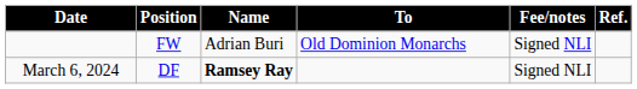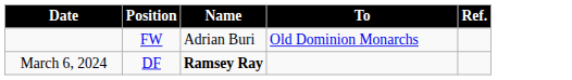 <table class="wikitable" style="text-align:center; ">
 <tr>
 <th style="background:#000000; color:#FFFFFF; width:120px;">Date</th>
 <th style="background:#000000; color:#FFFFFF; width:50px;">Position</th>
 <th style="background:#000000; color:#FFFFFF;">Name</th>
 <th style="background:#000000; color:#FFFFFF; width:200px;">To</th>
-<th style="background:#000000; color:#FFFFFF;">Fee/notes</th>
 <th style="background:#000000; color:#FFFFFF; width:25px;">Ref.</th>
 </tr>
 <tr>
 <td></td>
 <td><a href='#'>FW</a></td>
 <td align="left"> Adrian Buri</td>
 <td align="left"> <a href='#'>Old Dominion Monarchs</a></td>
-<td>Signed <a href='#'>NLI</a></td>
 <td></td>
 </tr>
 <tr>
 <td>March 6, 2024</td>
 <td><a href='#'>DF</a></td>
 <td align="left"><strong> Ramsey Ray</strong></td>
 <td align="left"></td>
-<td>Signed NLI</td>
 <td></td>
 </tr>
 </table>
